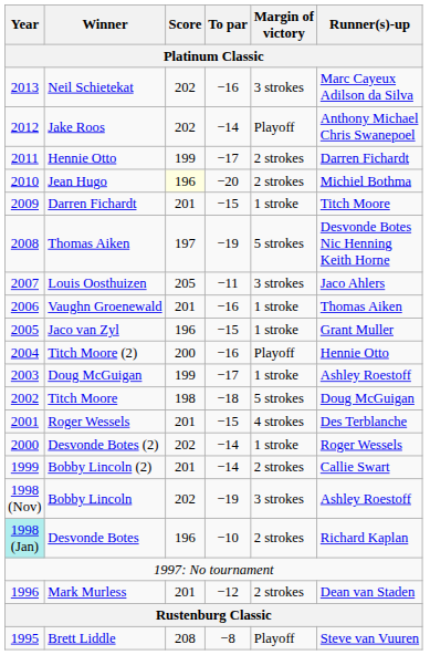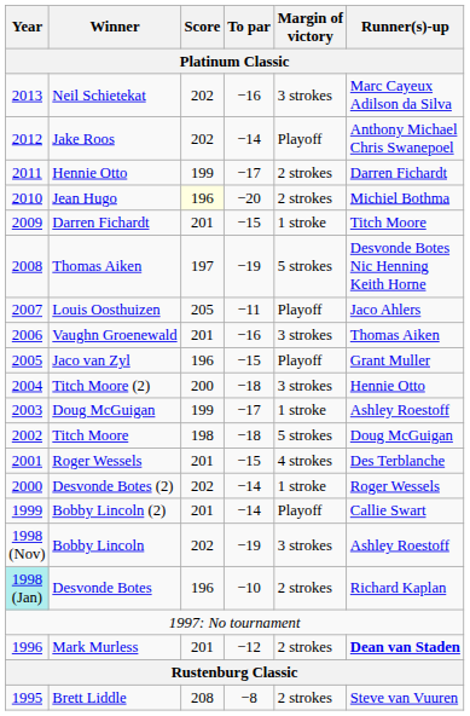 <table class=wikitable style="font-size:95%">
 <tr>
 <th>Year</th>
 <th>Winner</th>
 <th>Score</th>
 <th>To par</th>
 <th>Margin of<br>victory</th>
 <th>Runner(s)-up</th>
 </tr>
 <tr>
 <th colspan=6>Platinum Classic</th>
 </tr>
 <tr>
 <td align=center><a href='#'>2013</a></td>
 <td> <a href='#'>Neil Schietekat</a></td>
 <td align=center>202</td>
 <td align=center>−16</td>
 <td>3 strokes</td>
 <td> <a href='#'>Marc Cayeux</a><br> <a href='#'>Adilson da Silva</a></td>
 </tr>
 <tr>
 <td align=center><a href='#'>2012</a></td>
 <td> <a href='#'>Jake Roos</a></td>
 <td align=center>202</td>
 <td align=center>−14</td>
 <td>Playoff</td>
 <td> <a href='#'>Anthony Michael</a><br> <a href='#'>Chris Swanepoel</a></td>
 </tr>
 <tr>
 <td align=center><a href='#'>2011</a></td>
 <td> <a href='#'>Hennie Otto</a></td>
 <td align=center>199</td>
 <td align=center>−17</td>
 <td>2 strokes</td>
 <td> <a href='#'>Darren Fichardt</a></td>
 </tr>
 <tr>
 <td align=center><a href='#'>2010</a></td>
 <td> <a href='#'>Jean Hugo</a></td>
 <td align=center style="background: lightyellow;">196</td>
 <td align=center>−20</td>
 <td>2 strokes</td>
 <td> <a href='#'>Michiel Bothma</a></td>
 </tr>
 <tr>
 <td align=center><a href='#'>2009</a></td>
 <td> <a href='#'>Darren Fichardt</a></td>
 <td align=center>201</td>
 <td align=center>−15</td>
 <td>1 stroke</td>
 <td> <a href='#'>Titch Moore</a></td>
 </tr>
 <tr>
 <td align=center><a href='#'>2008</a></td>
 <td> <a href='#'>Thomas Aiken</a></td>
 <td align=center>197</td>
 <td align=center>−19</td>
 <td>5 strokes</td>
 <td> <a href='#'>Desvonde Botes</a><br> <a href='#'>Nic Henning</a><br> <a href='#'>Keith Horne</a></td>
 </tr>
 <tr>
 <td align=center><a href='#'>2007</a></td>
 <td> <a href='#'>Louis Oosthuizen</a></td>
 <td align=center>205</td>
 <td align=center>−11</td>
-<td>3 strokes</td>
+<td>Playoff</td>
 <td> <a href='#'>Jaco Ahlers</a></td>
 </tr>
 <tr>
 <td align=center><a href='#'>2006</a></td>
 <td> <a href='#'>Vaughn Groenewald</a></td>
 <td align=center>201</td>
 <td align=center>−16</td>
-<td>1 stroke</td>
+<td>3 strokes</td>
 <td> <a href='#'>Thomas Aiken</a></td>
 </tr>
 <tr>
 <td align=center><a href='#'>2005</a></td>
 <td> <a href='#'>Jaco van Zyl</a></td>
 <td align=center>196</td>
 <td align=center>−15</td>
-<td>1 stroke</td>
+<td>Playoff</td>
 <td> <a href='#'>Grant Muller</a></td>
 </tr>
 <tr>
 <td align=center><a href='#'>2004</a></td>
 <td> <a href='#'>Titch Moore</a> (2)</td>
 <td align=center>200</td>
-<td align=center>−16</td>
-<td>Playoff</td>
+<td align=center>−18</td>
+<td>3 strokes</td>
 <td> <a href='#'>Hennie Otto</a></td>
 </tr>
 <tr>
 <td align=center><a href='#'>2003</a></td>
 <td> <a href='#'>Doug McGuigan</a></td>
 <td align=center>199</td>
 <td align=center>−17</td>
 <td>1 stroke</td>
 <td> <a href='#'>Ashley Roestoff</a></td>
 </tr>
 <tr>
 <td align=center><a href='#'>2002</a></td>
 <td> <a href='#'>Titch Moore</a></td>
 <td align=center>198</td>
 <td align=center>−18</td>
 <td>5 strokes</td>
 <td> <a href='#'>Doug McGuigan</a></td>
 </tr>
 <tr>
 <td align=center><a href='#'>2001</a></td>
 <td> <a href='#'>Roger Wessels</a></td>
 <td align=center>201</td>
 <td align=center>−15</td>
 <td>4 strokes</td>
 <td> <a href='#'>Des Terblanche</a></td>
 </tr>
 <tr>
 <td align=center><a href='#'>2000</a></td>
 <td> <a href='#'>Desvonde Botes</a> (2)</td>
 <td align=center>202</td>
 <td align=center>−14</td>
 <td>1 stroke</td>
 <td> <a href='#'>Roger Wessels</a></td>
 </tr>
 <tr>
 <td align=center><a href='#'>1999</a></td>
 <td> <a href='#'>Bobby Lincoln</a> (2)</td>
 <td align=center>201</td>
 <td align=center>−14</td>
-<td>2 strokes</td>
+<td>Playoff</td>
 <td> <a href='#'>Callie Swart</a></td>
 </tr>
 <tr>
 <td align=center><a href='#'>1998</a><br>(Nov)</td>
 <td> <a href='#'>Bobby Lincoln</a></td>
 <td align=center>202</td>
 <td align=center>−19</td>
 <td>3 strokes</td>
 <td> <a href='#'>Ashley Roestoff</a></td>
 </tr>
 <tr>
 <td align=center style="background: paleturquoise;"><a href='#'>1998</a><br>(Jan)</td>
 <td> <a href='#'>Desvonde Botes</a></td>
 <td align=center>196</td>
 <td align=center>−10</td>
 <td>2 strokes</td>
 <td> <a href='#'>Richard Kaplan</a></td>
 </tr>
 <tr>
 <td colspan=6 align=center><em>1997: No tournament</em></td>
 </tr>
 <tr>
 <td align=center><a href='#'>1996</a></td>
 <td> <a href='#'>Mark Murless</a></td>
 <td align=center>201</td>
 <td align=center>−12</td>
 <td>2 strokes</td>
-<td> <a href='#'>Dean van Staden</a></td>
+<td><strong> <a href='#'>Dean van Staden</a></strong></td>
 </tr>
 <tr>
 <th colspan=6>Rustenburg Classic</th>
 </tr>
 <tr>
 <td align=center><a href='#'>1995</a></td>
 <td> <a href='#'>Brett Liddle</a></td>
 <td align=center>208</td>
 <td align=center>−8</td>
-<td>Playoff</td>
+<td>2 strokes</td>
 <td> <a href='#'>Steve van Vuuren</a></td>
 </tr>
 </table>
